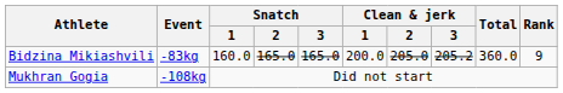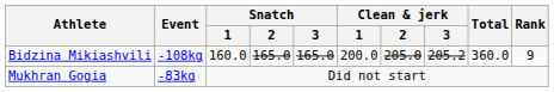 <table class=wikitable style="font-size:95%">
 <tr>
 <th rowspan="2">Athlete</th>
 <th rowspan="2">Event</th>
 <th colspan="3">Snatch</th>
 <th colspan="3">Clean & jerk</th>
 <th rowspan="2">Total</th>
 <th rowspan="2">Rank</th>
 </tr>
 <tr>
 <th>1</th>
 <th>2</th>
 <th>3</th>
 <th>1</th>
 <th>2</th>
 <th>3</th>
 </tr>
 <tr align=center>
 <td align=left><a href='#'>Bidzina Mikiashvili</a></td>
-<td align=left><a href='#'>-83kg</a></td>
+<td align=left><a href='#'>-108kg</a></td>
 <td>160.0</td>
 <td><s>165.0</s></td>
 <td><s>165.0</s></td>
 <td>200.0</td>
 <td><s>205.0</s></td>
 <td><s>205.2</s></td>
 <td>360.0</td>
 <td>9</td>
 </tr>
 <tr align=center>
 <td align=left><a href='#'>Mukhran Gogia</a></td>
-<td align=left><a href='#'>-108kg</a></td>
+<td align=left><a href='#'>-83kg</a></td>
 <td colspan=8>Did not start</td>
 </tr>
 </table>
